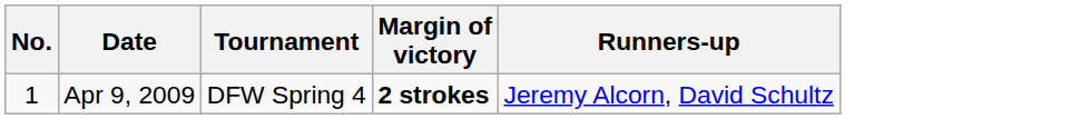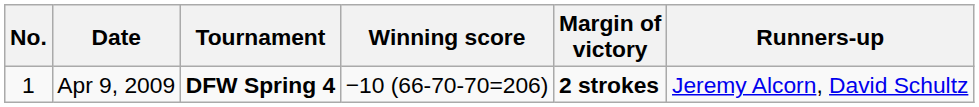 <table class="wikitable" style="font-size:95%;">
 <tr>
 <th>No.</th>
 <th>Date</th>
 <th>Tournament</th>
+<th>Winning score</th>
 <th>Margin of<br>victory</th>
 <th>Runners-up</th>
 </tr>
 <tr>
 <td align=center>1</td>
 <td align=right>Apr 9, 2009</td>
-<td>DFW Spring 4</td>
+<td><strong>DFW Spring 4</strong></td>
+<td>−10 (66-70-70=206)</td>
 <td><strong>2 strokes</strong></td>
 <td> <a href='#'>Jeremy Alcorn</a>,  <a href='#'>David Schultz</a></td>
 </tr>
 </table>
